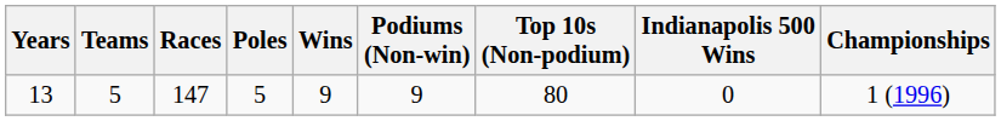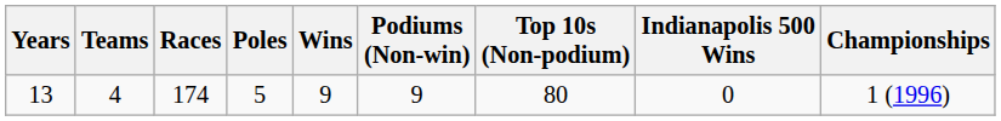 <table class="wikitable" style="text-align:center; font-size:95%">
 <tr>
 <th>Years</th>
 <th>Teams</th>
 <th>Races</th>
 <th>Poles</th>
 <th>Wins</th>
 <th>Podiums<br>(Non-win)</th>
 <th>Top 10s<br>(Non-podium)</th>
 <th>Indianapolis 500<br>Wins</th>
 <th>Championships</th>
 </tr>
 <tr>
 <td>13</td>
-<td>5</td>
-<td>147</td>
+<td>4</td>
+<td>174</td>
 <td>5</td>
 <td>9</td>
 <td>9</td>
 <td>80</td>
 <td>0</td>
 <td>1 (<a href='#'>1996</a>)</td>
 </tr>
 </table>
